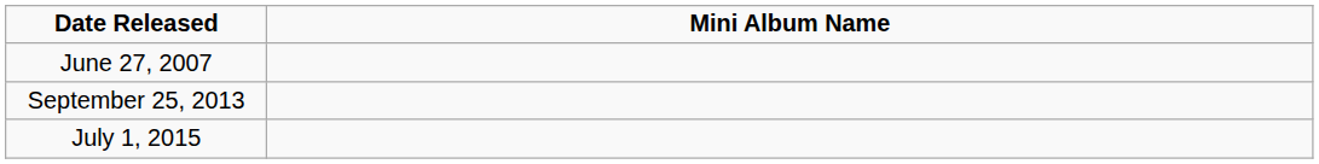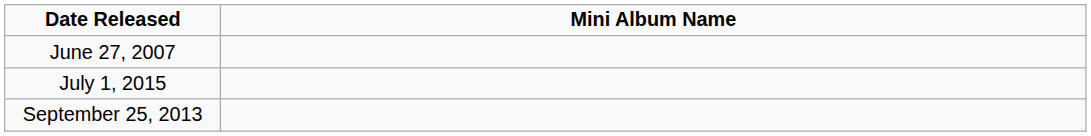 <table class="wikitable" style="text-align:center; width:44%">
 <tr>
 <td style="width:20%;"><strong>Date Released</strong></td>
 <td style="width:80%;"><strong>Mini Album Name</strong></td>
 </tr>
 <tr>
 <td>June 27, 2007</td>
 <td></td>
 </tr>
 <tr>
+<td>July 1, 2015</td>
+<td></td>
+</tr>
+<tr>
 <td>September 25, 2013</td>
 <td> <br> </td>
 </tr>
-<tr>
-<td>July 1, 2015</td>
-<td></td>
-</tr>
 </table>
